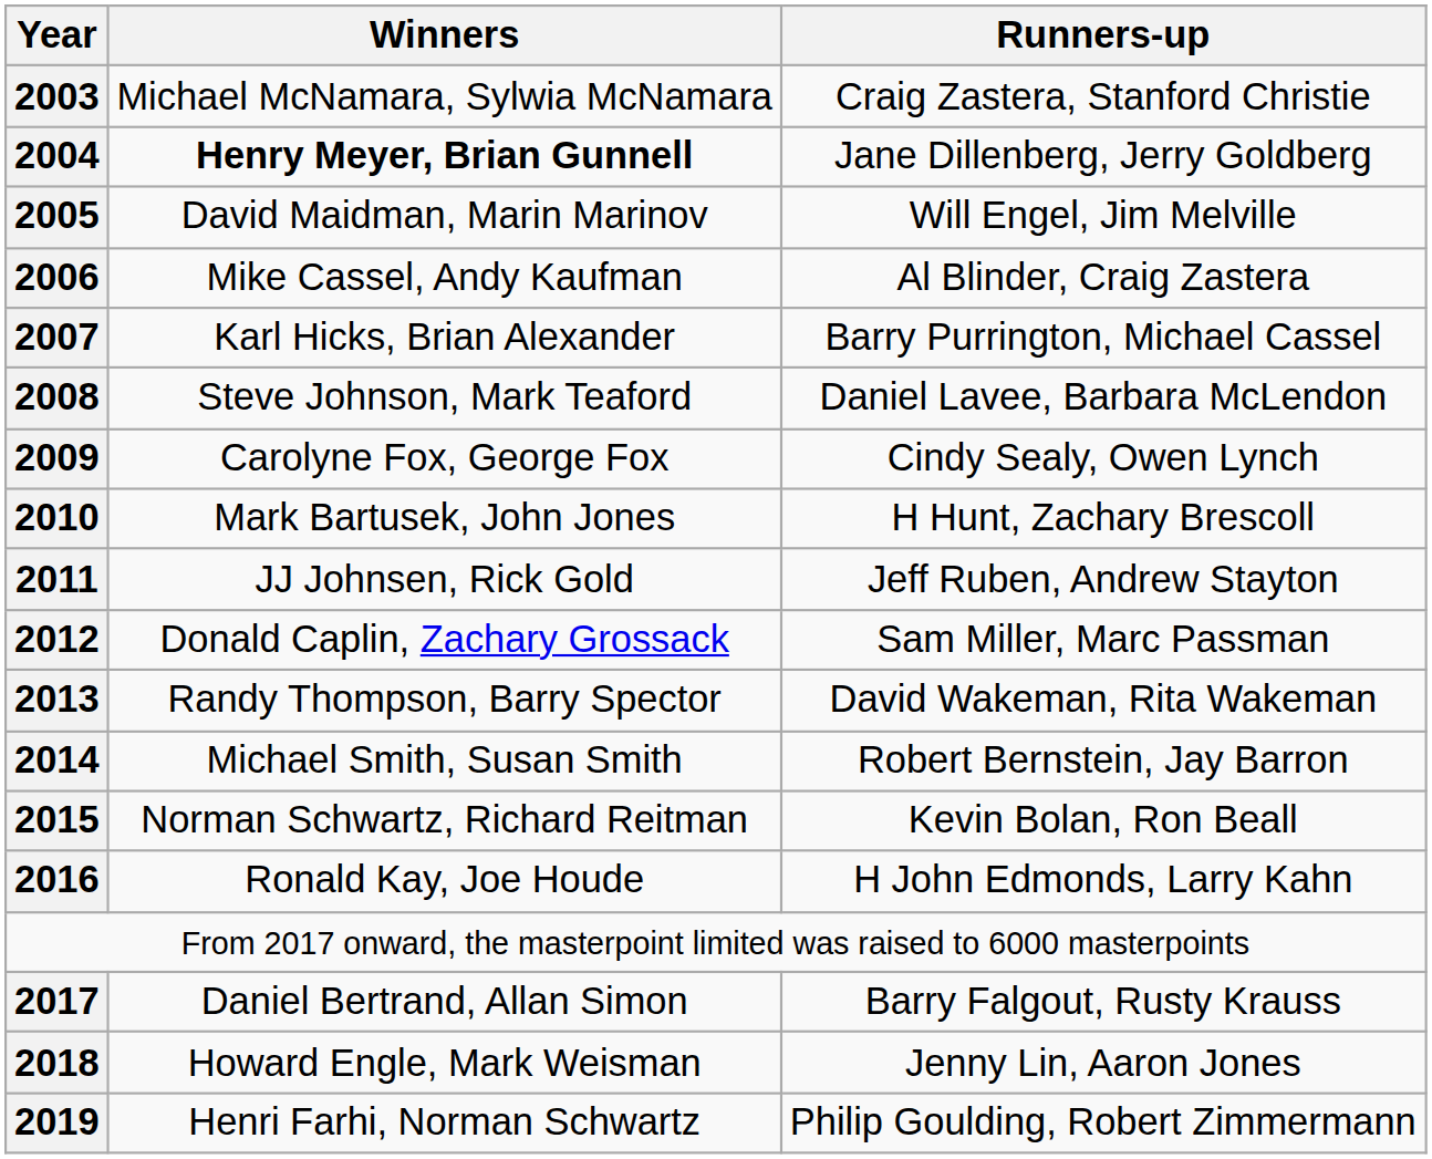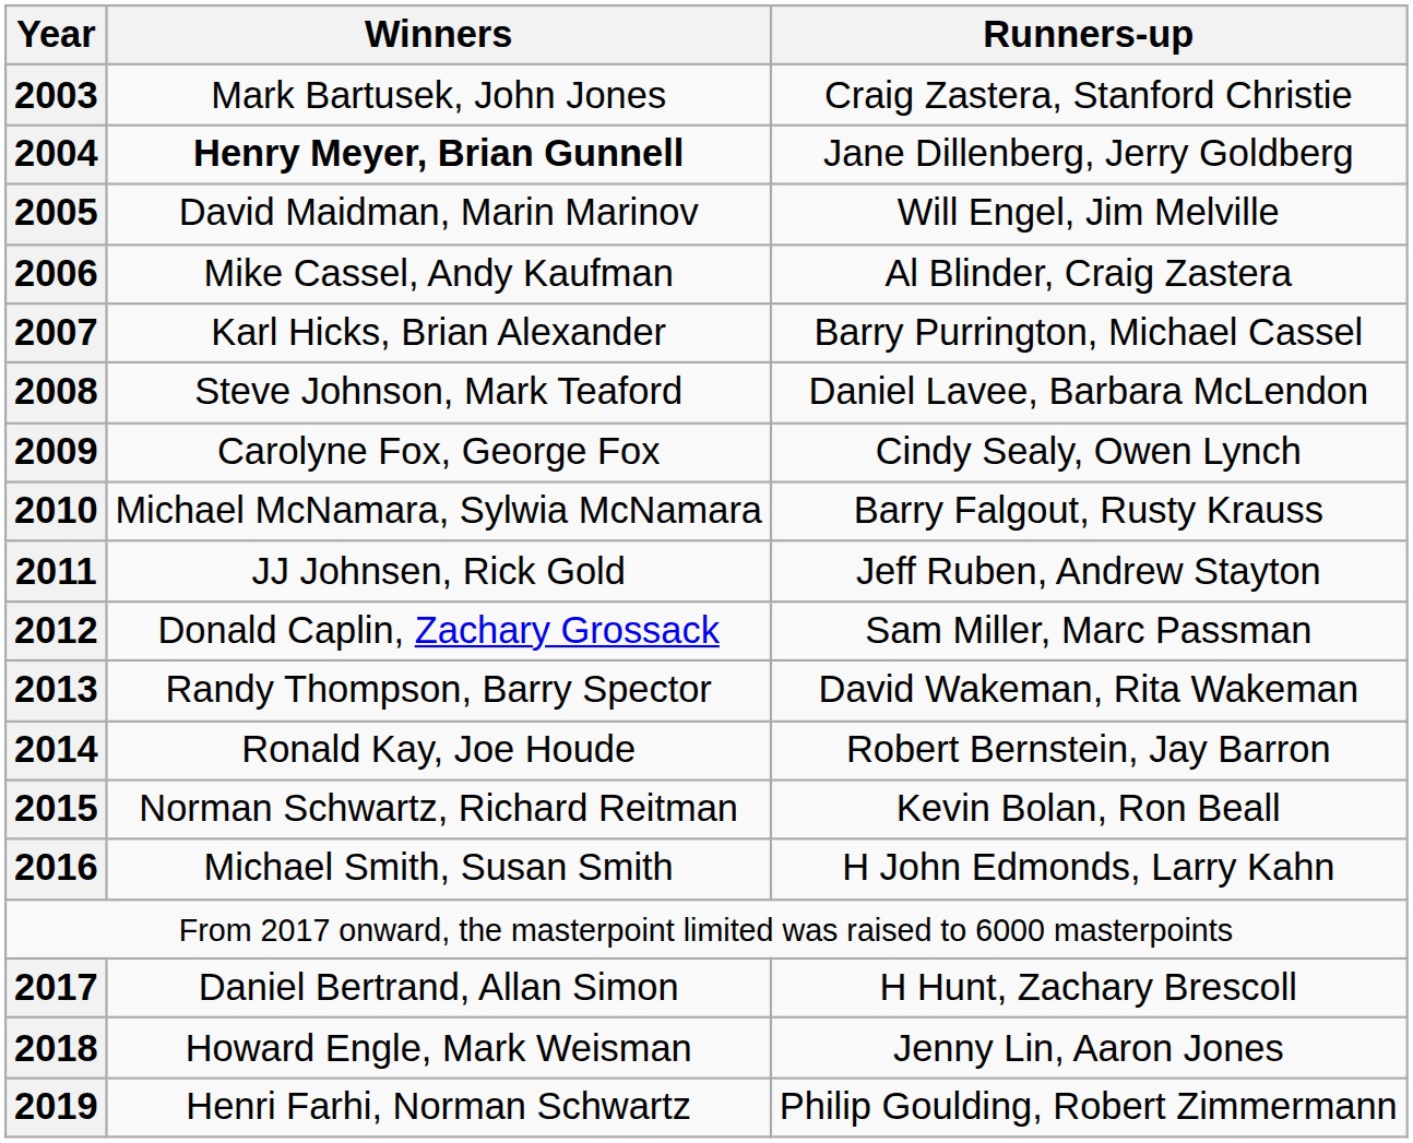 <table class="wikitable" style="text-align:center">
 <tr>
 <th>Year</th>
 <th>Winners</th>
 <th>Runners-up</th>
 </tr>
 <tr>
 <th>2003</th>
-<td>Michael McNamara, Sylwia McNamara</td>
+<td>Mark Bartusek, John Jones</td>
 <td>Craig Zastera, Stanford Christie</td>
 </tr>
 <tr>
 <th>2004</th>
 <td><strong>Henry Meyer, Brian Gunnell</strong></td>
 <td>Jane Dillenberg, Jerry Goldberg</td>
 </tr>
 <tr>
 <th>2005</th>
 <td>David Maidman, Marin Marinov</td>
 <td>Will Engel, Jim Melville</td>
 </tr>
 <tr>
 <th>2006</th>
 <td>Mike Cassel, Andy Kaufman</td>
 <td>Al Blinder, Craig Zastera</td>
 </tr>
 <tr>
 <th>2007</th>
 <td>Karl Hicks, Brian Alexander</td>
 <td>Barry Purrington, Michael Cassel</td>
 </tr>
 <tr>
 <th>2008</th>
 <td>Steve Johnson, Mark Teaford</td>
 <td>Daniel Lavee, Barbara McLendon</td>
 </tr>
 <tr>
 <th>2009</th>
 <td>Carolyne Fox, George Fox</td>
 <td>Cindy Sealy, Owen Lynch</td>
 </tr>
 <tr>
 <th>2010</th>
-<td>Mark Bartusek, John Jones</td>
-<td>H Hunt, Zachary Brescoll</td>
+<td>Michael McNamara, Sylwia McNamara</td>
+<td>Barry Falgout, Rusty Krauss</td>
 </tr>
 <tr>
 <th>2011</th>
 <td>JJ Johnsen, Rick Gold</td>
 <td>Jeff Ruben, Andrew Stayton</td>
 </tr>
 <tr>
 <th>2012</th>
 <td>Donald Caplin, <a href='#'>Zachary Grossack</a></td>
 <td>Sam Miller, Marc Passman</td>
 </tr>
 <tr>
 <th>2013</th>
 <td>Randy Thompson, Barry Spector</td>
 <td>David Wakeman, Rita Wakeman</td>
 </tr>
 <tr>
 <th>2014</th>
-<td>Michael Smith, Susan Smith</td>
+<td>Ronald Kay, Joe Houde</td>
 <td>Robert Bernstein, Jay Barron</td>
 </tr>
 <tr>
 <th>2015</th>
 <td>Norman Schwartz, Richard Reitman</td>
 <td>Kevin Bolan, Ron Beall</td>
 </tr>
 <tr>
 <th>2016</th>
-<td>Ronald Kay, Joe Houde</td>
+<td>Michael Smith, Susan Smith</td>
 <td>H John Edmonds, Larry Kahn</td>
 </tr>
 <tr>
 <td colspan=3><small>From 2017 onward, the masterpoint limited was raised to 6000 masterpoints</small></td>
 </tr>
 <tr>
 <th>2017</th>
 <td>Daniel Bertrand, Allan Simon</td>
-<td>Barry Falgout, Rusty Krauss</td>
+<td>H Hunt, Zachary Brescoll</td>
 </tr>
 <tr>
 <th>2018</th>
 <td>Howard Engle, Mark Weisman</td>
 <td>Jenny Lin, Aaron Jones</td>
 </tr>
 <tr>
 <th>2019</th>
 <td>Henri Farhi, Norman Schwartz</td>
 <td>Philip Goulding, Robert Zimmermann</td>
 </tr>
 </table>
